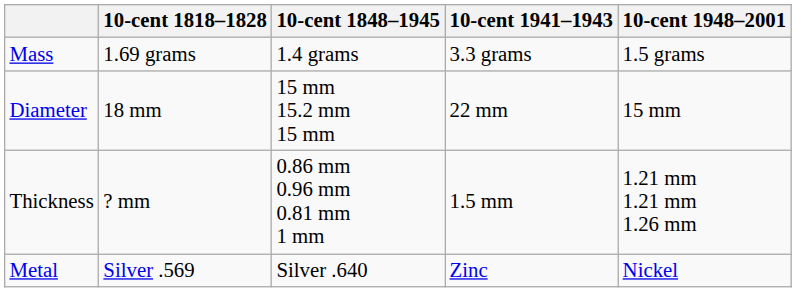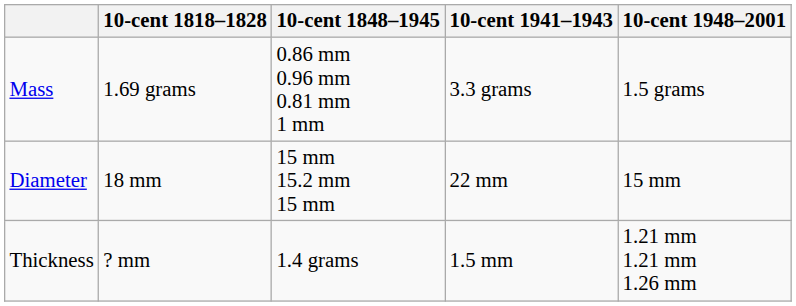 <table class="wikitable">
 <tr>
 <th></th>
 <th>10-cent 1818–1828</th>
 <th>10-cent 1848–1945</th>
 <th>10-cent 1941–1943</th>
 <th>10-cent 1948–2001</th>
 </tr>
 <tr>
 <td><a href='#'>Mass</a></td>
 <td>1.69 grams</td>
-<td>1.4 grams</td>
+<td>0.86 mm <br>0.96 mm <br>0.81 mm <br>1 mm </td>
 <td>3.3 grams</td>
 <td>1.5 grams</td>
 </tr>
 <tr>
 <td><a href='#'>Diameter</a></td>
 <td>18 mm</td>
 <td>15 mm <br>15.2 mm <br>15 mm </td>
 <td>22 mm</td>
 <td>15 mm</td>
 </tr>
 <tr>
 <td>Thickness</td>
 <td>? mm</td>
-<td>0.86 mm <br>0.96 mm <br>0.81 mm <br>1 mm </td>
+<td>1.4 grams</td>
 <td>1.5 mm</td>
 <td>1.21 mm <br>1.21 mm <br>1.26 mm </td>
 </tr>
-<tr>
-<td><a href='#'>Metal</a></td>
-<td><a href='#'>Silver</a> .569</td>
-<td>Silver .640</td>
-<td><a href='#'>Zinc</a></td>
-<td><a href='#'>Nickel</a></td>
-</tr>
 </table>
